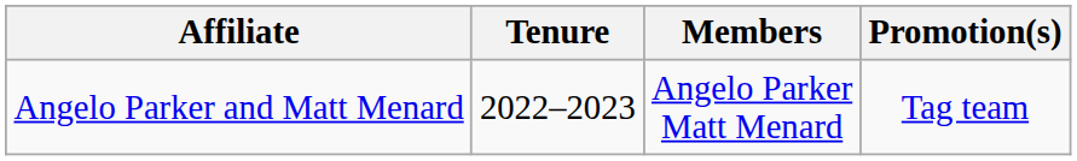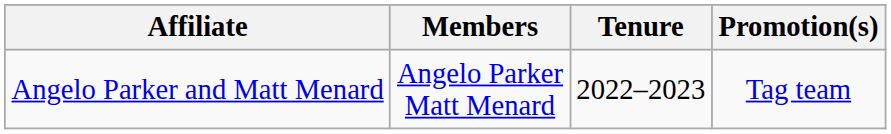 <table class="wikitable sortable" style="text-align:center;">
 <tr>
 <th>Affiliate</th>
+<th>Members</th>
 <th>Tenure</th>
-<th>Members</th>
 <th>Promotion(s)</th>
 </tr>
 <tr>
 <td><a href='#'>Angelo Parker and Matt Menard</a></td>
+<td><a href='#'>Angelo Parker</a><br><a href='#'>Matt Menard</a></td>
 <td>2022–2023</td>
-<td><a href='#'>Angelo Parker</a><br><a href='#'>Matt Menard</a></td>
 <td><a href='#'>Tag team</a></td>
 </tr>
 </table>
